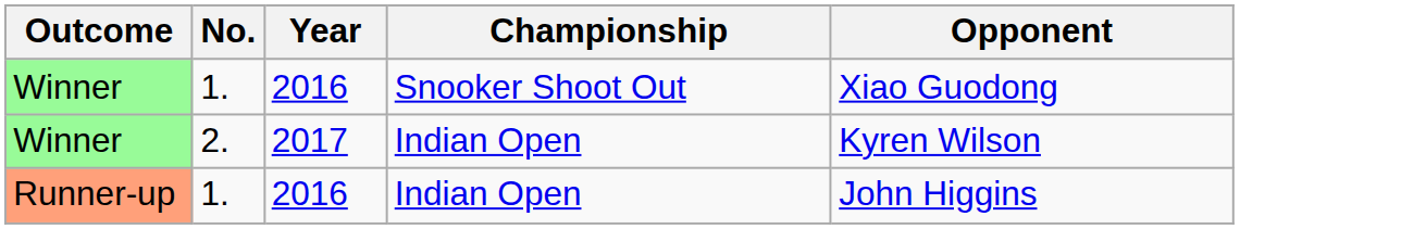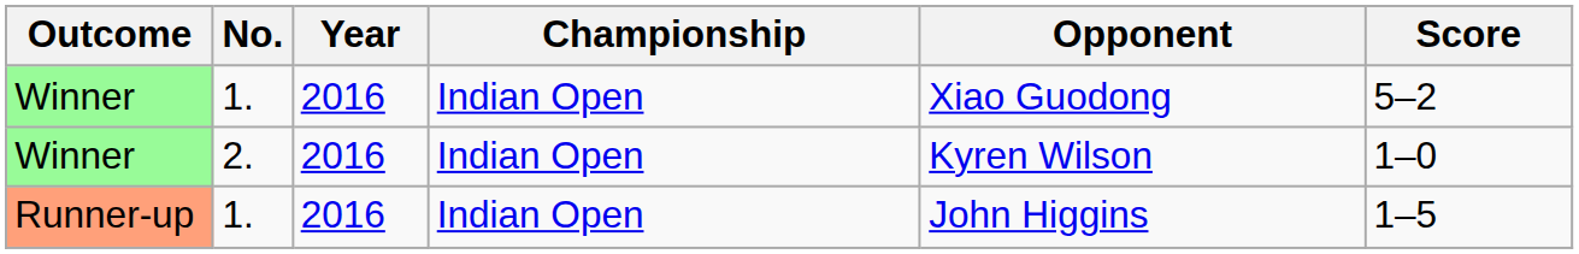 <table class="sortable wikitable">
 <tr>
 <th width="80">Outcome</th>
 <th width="20">No.</th>
 <th width="50">Year</th>
 <th width="200">Championship</th>
 <th width="180">Opponent</th>
+<th width="80">Score</th>
 </tr>
 <tr>
 <td style="background:#98FB98">Winner</td>
 <td>1.</td>
 <td><a href='#'>2016</a></td>
-<td><a href='#'>Snooker Shoot Out</a></td>
+<td><a href='#'>Indian Open</a></td>
 <td> <a href='#'>Xiao Guodong</a></td>
+<td>5–2</td>
 </tr>
 <tr>
 <td style="background:#98FB98">Winner</td>
 <td>2.</td>
-<td><a href='#'>2017</a></td>
+<td><a href='#'>2016</a></td>
 <td><a href='#'>Indian Open</a></td>
 <td> <a href='#'>Kyren Wilson</a></td>
+<td>1–0</td>
 </tr>
 <tr>
 <td style="background:#ffa07a">Runner-up</td>
 <td>1.</td>
 <td><a href='#'>2016</a></td>
 <td><a href='#'>Indian Open</a></td>
 <td> <a href='#'>John Higgins</a></td>
+<td>1–5</td>
 </tr>
 </table>
